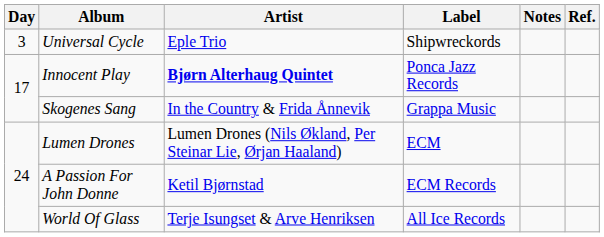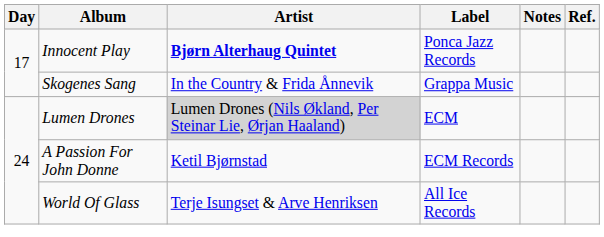 <table class="wikitable">
 <tr>
 <th>Day</th>
 <th>Album</th>
 <th>Artist</th>
 <th>Label</th>
 <th>Notes</th>
 <th>Ref.</th>
-</tr>
-<tr>
-<td rowspan="1" style="text-align:center;">3</td>
-<td><em>Universal Cycle</em></td>
-<td><a href='#'>Eple Trio</a></td>
-<td>Shipwreckords</td>
-<td></td>
-<td style="text-align:center;"></td>
 </tr>
 <tr>
 <td rowspan="2" style="text-align:center;">17</td>
 <td><em>Innocent Play</em></td>
 <td><strong><a href='#'>Bjørn Alterhaug Quintet</a></strong></td>
 <td><a href='#'>Ponca Jazz Records</a></td>
 <td></td>
 <td style="text-align:center;"></td>
 </tr>
 <tr>
 <td><em>Skogenes Sang</em></td>
 <td><a href='#'>In the Country</a> & <a href='#'>Frida Ånnevik</a></td>
 <td><a href='#'>Grappa Music</a></td>
 <td></td>
 <td style="text-align:center;"></td>
 </tr>
 <tr>
 <td rowspan="3" style="text-align:center;">24</td>
 <td><em>Lumen Drones</em></td>
-<td>Lumen Drones (<a href='#'>Nils Økland</a>, <a href='#'>Per Steinar Lie</a>, <a href='#'>Ørjan Haaland</a>)</td>
+<td style="background: lightgrey;">Lumen Drones (<a href='#'>Nils Økland</a>, <a href='#'>Per Steinar Lie</a>, <a href='#'>Ørjan Haaland</a>)</td>
 <td><a href='#'>ECM</a></td>
 <td></td>
 <td style="text-align:center;"></td>
 </tr>
 <tr>
 <td><em>A Passion For John Donne</em></td>
 <td><a href='#'>Ketil Bjørnstad</a></td>
 <td><a href='#'>ECM Records</a></td>
 <td></td>
 <td style="text-align:center;"></td>
 </tr>
 <tr>
 <td><em>World Of Glass</em></td>
 <td><a href='#'>Terje Isungset</a> & <a href='#'>Arve Henriksen</a></td>
 <td><a href='#'>All Ice Records</a></td>
 <td></td>
 <td style="text-align:center;"></td>
 </tr>
 </table>
